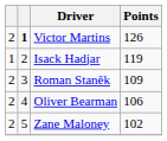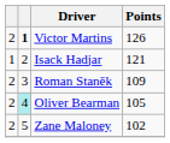 <table class="wikitable" style="font-size: 85%;">
 <tr>
 <th></th>
 <th></th>
 <th>Driver</th>
 <th>Points</th>
 </tr>
 <tr>
 <td align="left"> 2</td>
 <td align="center"><strong>1</strong></td>
 <td> <a href='#'>Victor Martins</a></td>
 <td>126</td>
 </tr>
 <tr>
 <td align="left"> 1</td>
 <td align="center">2</td>
 <td> <a href='#'>Isack Hadjar</a></td>
-<td>119</td>
+<td>121</td>
 </tr>
 <tr>
 <td align="left"> 2</td>
 <td align="center">3</td>
 <td> <a href='#'>Roman Staněk</a></td>
 <td>109</td>
 </tr>
 <tr>
 <td align="left"> 2</td>
-<td align="center">4</td>
+<td align="center" style="background: paleturquoise;">4</td>
 <td> <a href='#'>Oliver Bearman</a></td>
-<td>106</td>
+<td>105</td>
 </tr>
 <tr>
 <td align="left"> 2</td>
 <td align="center">5</td>
 <td> <a href='#'>Zane Maloney</a></td>
 <td>102</td>
 </tr>
 <tr>
 </tr>
 </table>
